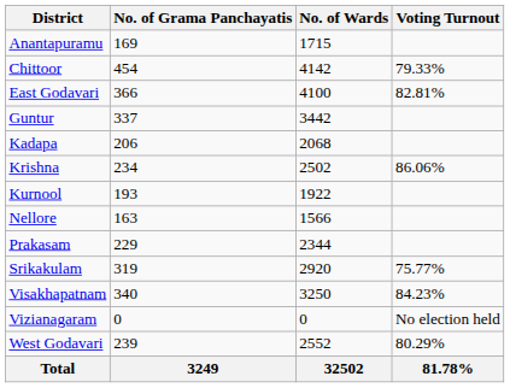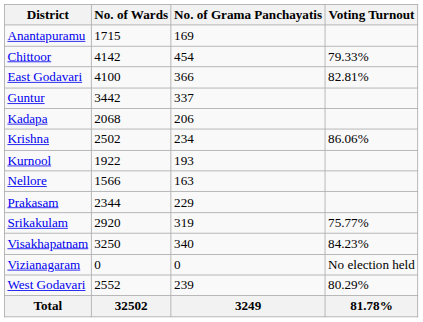 <table class="wikitable">
 <tr>
 <th>District</th>
+<th>No. of Wards</th>
 <th>No. of Grama Panchayatis</th>
-<th>No. of Wards</th>
 <th>Voting Turnout</th>
 </tr>
 <tr>
 <td><a href='#'>Anantapuramu</a></td>
+<td>1715</td>
 <td>169</td>
-<td>1715</td>
 <td></td>
 </tr>
 <tr>
 <td><a href='#'>Chittoor</a></td>
+<td>4142</td>
 <td>454</td>
-<td>4142</td>
 <td>79.33%</td>
 </tr>
 <tr>
 <td><a href='#'>East Godavari</a></td>
+<td>4100</td>
 <td>366</td>
-<td>4100</td>
 <td>82.81%</td>
 </tr>
 <tr>
 <td><a href='#'>Guntur</a></td>
+<td>3442</td>
 <td>337</td>
-<td>3442</td>
 <td></td>
 </tr>
 <tr>
 <td><a href='#'>Kadapa</a></td>
+<td>2068</td>
 <td>206</td>
-<td>2068</td>
 <td></td>
 </tr>
 <tr>
 <td><a href='#'>Krishna</a></td>
+<td>2502</td>
 <td>234</td>
-<td>2502</td>
 <td>86.06%</td>
 </tr>
 <tr>
 <td><a href='#'>Kurnool</a></td>
+<td>1922</td>
 <td>193</td>
-<td>1922</td>
 <td></td>
 </tr>
 <tr>
 <td><a href='#'>Nellore</a></td>
+<td>1566</td>
 <td>163</td>
-<td>1566</td>
 <td></td>
 </tr>
 <tr>
 <td><a href='#'>Prakasam</a></td>
+<td>2344</td>
 <td>229</td>
-<td>2344</td>
 <td></td>
 </tr>
 <tr>
 <td><a href='#'>Srikakulam</a></td>
+<td>2920</td>
 <td>319</td>
-<td>2920</td>
 <td>75.77%</td>
 </tr>
 <tr>
 <td><a href='#'>Visakhapatnam</a></td>
+<td>3250</td>
 <td>340</td>
-<td>3250</td>
 <td>84.23%</td>
 </tr>
 <tr>
 <td><a href='#'>Vizianagaram</a></td>
 <td>0</td>
 <td>0</td>
 <td>No election held</td>
 </tr>
 <tr>
 <td><a href='#'>West Godavari</a></td>
+<td>2552</td>
 <td>239</td>
-<td>2552</td>
 <td>80.29%</td>
 </tr>
 <tr>
 <th>Total</th>
+<th>32502</th>
 <th>3249</th>
-<th>32502</th>
 <th>81.78%</th>
 </tr>
 </table>
